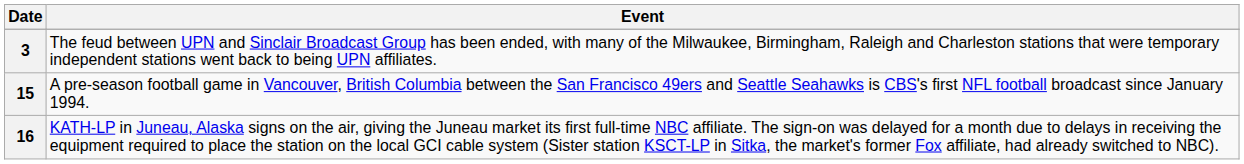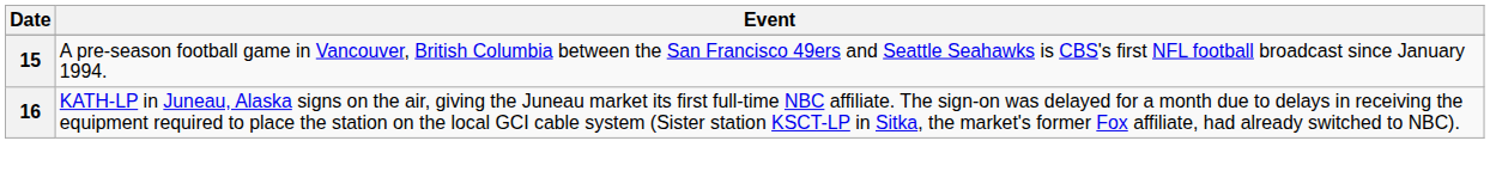 <table class="wikitable">
 <tr>
 <th>Date</th>
 <th>Event</th>
 </tr>
 <tr>
-</tr>
-<tr>
-<th>3</th>
-<td>The feud between <a href='#'>UPN</a> and <a href='#'>Sinclair Broadcast Group</a> has been ended, with many of the Milwaukee, Birmingham, Raleigh and Charleston stations that were temporary independent stations went back to being <a href='#'>UPN</a> affiliates.</td>
 </tr>
 <tr>
 <th>15</th>
 <td>A pre-season football game in <a href='#'>Vancouver</a>, <a href='#'>British Columbia</a> between the <a href='#'>San Francisco 49ers</a> and <a href='#'>Seattle Seahawks</a> is <a href='#'>CBS</a>'s first <a href='#'>NFL football</a> broadcast since January 1994.</td>
 </tr>
 <tr>
 <th>16</th>
 <td><a href='#'>KATH-LP</a> in <a href='#'>Juneau, Alaska</a> signs on the air, giving the Juneau market its first full-time <a href='#'>NBC</a> affiliate. The sign-on was delayed for a month due to delays in receiving the equipment required to place the station on the local GCI cable system (Sister station <a href='#'>KSCT-LP</a> in <a href='#'>Sitka</a>, the market's former <a href='#'>Fox</a> affiliate, had already switched to NBC).</td>
 </tr>
 </table>
